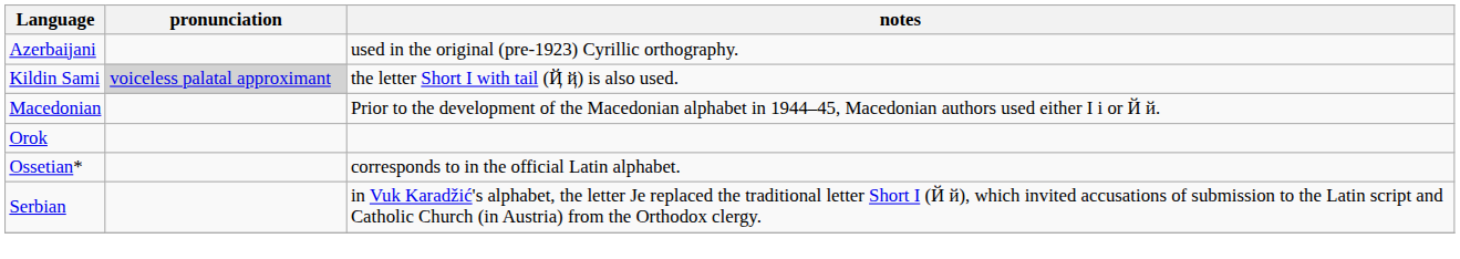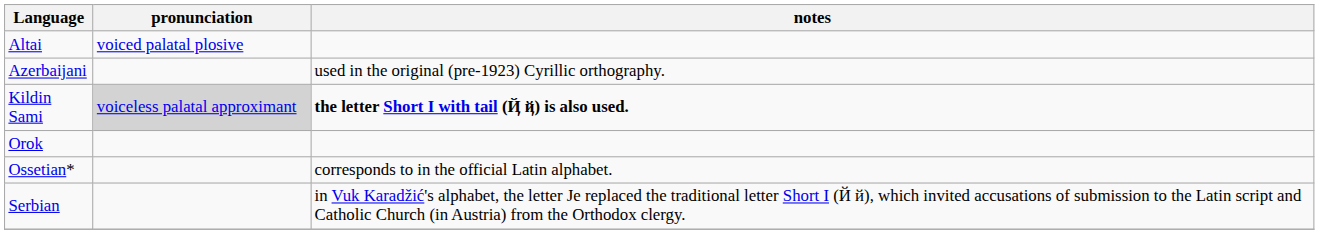 <table class="wikitable">
 <tr>
 <th>Language</th>
 <th style="width: 200px;">pronunciation</th>
 <th>notes</th>
+</tr>
+<tr>
+<td><a href='#'>Altai</a></td>
+<td><a href='#'>voiced palatal plosive</a> </td>
+<td></td>
 </tr>
 <tr>
 <td><a href='#'>Azerbaijani</a></td>
 <td></td>
 <td>used in the original (pre-1923) Cyrillic orthography.</td>
 </tr>
 <tr>
 <td><a href='#'>Kildin Sami</a></td>
 <td style="background: lightgrey;"><a href='#'>voiceless palatal approximant</a> </td>
-<td>the letter <a href='#'>Short I with tail</a> (Ҋ ҋ) is also used.</td>
-</tr>
-<tr>
-<td><a href='#'>Macedonian</a></td>
-<td></td>
-<td>Prior to the development of the Macedonian alphabet in 1944–45, Macedonian authors used either І і or Й й.</td>
+<td><strong>the letter <a href='#'>Short I with tail</a> (Ҋ ҋ) is also used.</strong></td>
 </tr>
 <tr>
 <td><a href='#'>Orok</a></td>
 <td></td>
 <td></td>
 </tr>
 <tr>
 <td><a href='#'>Ossetian</a>*</td>
 <td></td>
 <td>corresponds to  in the official Latin alphabet.</td>
 </tr>
 <tr>
 <td><a href='#'>Serbian</a></td>
 <td></td>
 <td>in <a href='#'>Vuk Karadžić</a>'s alphabet, the letter Je replaced the traditional letter <a href='#'>Short I</a> (Й й), which invited accusations of submission to the Latin script and Catholic Church (in Austria) from the Orthodox clergy.</td>
 </tr>
 <tr>
 </tr>
 </table>
